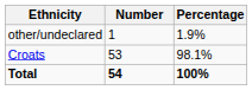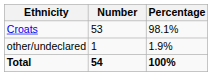 <table class="wikitable">
 <tr>
 <th width="100px">Ethnicity</th>
 <th width="80px">Number</th>
 <th width="80px">Percentage</th>
 </tr>
 <tr>
+<td><a href='#'>Croats</a></td>
+<td>53</td>
+<td>98.1%</td>
+</tr>
+<tr>
 <td>other/undeclared</td>
 <td>1</td>
 <td>1.9%</td>
-</tr>
-<tr>
-<td><a href='#'>Croats</a></td>
-<td>53</td>
-<td>98.1%</td>
 </tr>
 <tr>
 <td><strong>Total</strong></td>
 <td><strong>54</strong></td>
 <td><strong>100%</strong></td>
 </tr>
 </table>
